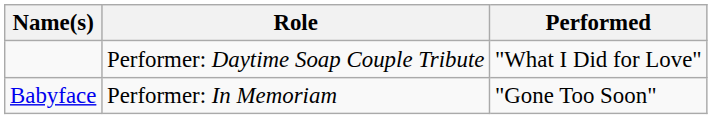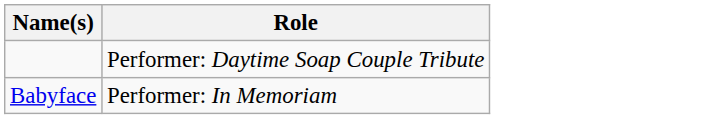 <table class="wikitable sortable">
 <tr>
 <th>Name(s)</th>
 <th>Role</th>
-<th>Performed</th>
 </tr>
 <tr>
 <td></td>
 <td>Performer: <em>Daytime Soap Couple Tribute</em></td>
-<td>"What I Did for Love"</td>
 </tr>
 <tr>
 <td><a href='#'>Babyface</a></td>
 <td>Performer: <em>In Memoriam</em></td>
-<td>"Gone Too Soon"</td>
 </tr>
 </table>
